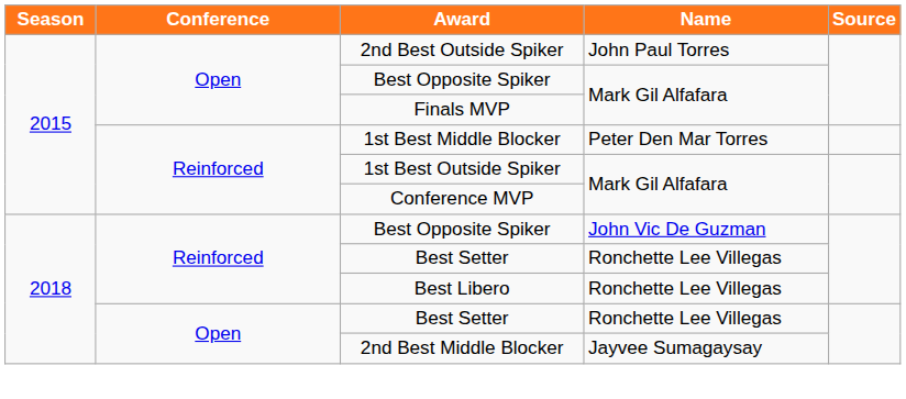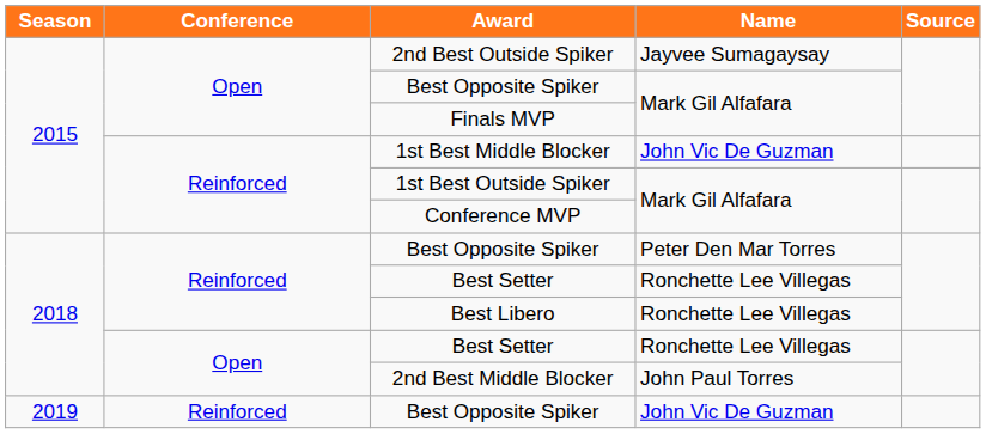 <table class="wikitable"  style="text-align:center;">
 <tr>
 <th width=70px style="background: #FF7518; color: white; text-align: center">Season</th>
 <th width=200px style="background: #FF7518; color: white; text-align: center">Conference</th>
 <th width=200px style="background: #FF7518; color: white; text-align: center">Award</th>
 <th width=200px style="background: #FF7518; color: white; text-align: center">Name</th>
 <th width=50px style="background: #FF7518; color: white; text-align: center">Source</th>
 </tr>
 <tr>
 <td rowspan=6><a href='#'>2015</a></td>
 <td rowspan=3><a href='#'>Open</a></td>
 <td>2nd Best Outside Spiker</td>
-<td style="text-align:left;"> John Paul Torres</td>
+<td style="text-align:left;"> Jayvee Sumagaysay</td>
 <td rowspan=3></td>
 </tr>
 <tr>
 <td>Best Opposite Spiker</td>
 <td rowspan=2 style="text-align:left;"> Mark Gil Alfafara</td>
 </tr>
 <tr>
 <td>Finals MVP</td>
 </tr>
 <tr>
 <td rowspan=3><a href='#'>Reinforced</a></td>
 <td>1st Best Middle Blocker</td>
-<td style="text-align:left;"> Peter Den Mar Torres</td>
+<td style="text-align:left;"> <a href='#'>John Vic De Guzman</a></td>
 <td></td>
 </tr>
 <tr>
 <td>1st Best Outside Spiker</td>
 <td rowspan=2 style="text-align:left;"> Mark Gil Alfafara</td>
 <td rowspan=2 style="text-align:left;"></td>
 </tr>
 <tr>
 <td>Conference MVP</td>
 </tr>
 <tr>
 <td rowspan=5><a href='#'>2018</a></td>
 <td rowspan=3><a href='#'>Reinforced</a></td>
 <td>Best Opposite Spiker</td>
-<td style="text-align:left;"> <a href='#'>John Vic De Guzman</a></td>
+<td style="text-align:left;"> Peter Den Mar Torres</td>
 <td rowspan=3 style="text-align:center;"></td>
 </tr>
 <tr>
 <td>Best Setter</td>
 <td style="text-align:left;"> Ronchette Lee Villegas</td>
 </tr>
 <tr>
 <td>Best Libero</td>
 <td style="text-align:left;"> Ronchette Lee Villegas</td>
 </tr>
 <tr>
 <td rowspan=2><a href='#'>Open</a></td>
 <td>Best Setter</td>
 <td style="text-align:left;"> Ronchette Lee Villegas</td>
 <td rowspan=2></td>
 </tr>
 <tr>
 <td>2nd Best Middle Blocker</td>
-<td style="text-align:left;"> Jayvee Sumagaysay</td>
+<td style="text-align:left;"> John Paul Torres</td>
+</tr>
+<tr>
+<td><a href='#'>2019</a></td>
+<td><a href='#'>Reinforced</a></td>
+<td>Best Opposite Spiker</td>
+<td style="text-align:left;"> <a href='#'>John Vic De Guzman</a></td>
+<td></td>
 </tr>
 </table>
